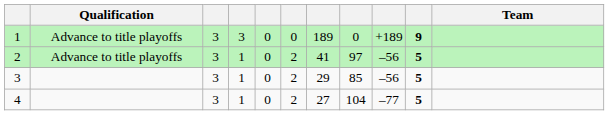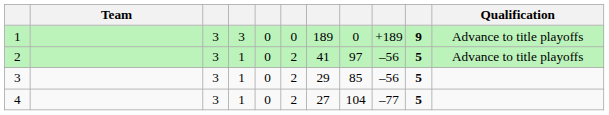 <table class="wikitable" style="text-align:center;">
 <tr>
 <th style="width:1.5em;"></th>
-<th style="width:12.5em">Qualification</th>
+<th style="width:12.5em">Team</th>
 <th style="width:1.5em;"></th>
 <th style="width:1.5em;"></th>
 <th style="width:1.5em;"></th>
 <th style="width:1.5em;"></th>
 <th style="width:2.0em;"></th>
 <th style="width:2.0em;"></th>
 <th style="width:2.0em;"></th>
 <th style="width:1.5em;"></th>
-<th style="width:12.5em">Team</th>
+<th style="width:12.5em">Qualification</th>
 </tr>
 <tr bgcolor=#bbf3bb>
 <td>1</td>
-<td>Advance to title playoffs</td>
+<td align=left></td>
 <td>3</td>
 <td>3</td>
 <td>0</td>
 <td>0</td>
 <td>189</td>
 <td>0</td>
 <td>+189</td>
 <td><strong>9</strong></td>
-<td align=left></td>
+<td>Advance to title playoffs</td>
 </tr>
 <tr bgcolor=#bbf3bb>
 <td>2</td>
-<td>Advance to title playoffs</td>
+<td align=left></td>
 <td>3</td>
 <td>1</td>
 <td>0</td>
 <td>2</td>
 <td>41</td>
 <td>97</td>
 <td>–56</td>
 <td><strong>5</strong></td>
-<td align=left></td>
+<td>Advance to title playoffs</td>
 </tr>
 <tr>
 <td>3</td>
-<td></td>
+<td align=left></td>
 <td>3</td>
 <td>1</td>
 <td>0</td>
 <td>2</td>
 <td>29</td>
 <td>85</td>
 <td>–56</td>
 <td><strong>5</strong></td>
-<td align=left></td>
+<td></td>
 </tr>
 <tr>
 <td>4</td>
-<td></td>
+<td align=left></td>
 <td>3</td>
 <td>1</td>
 <td>0</td>
 <td>2</td>
 <td>27</td>
 <td>104</td>
 <td>–77</td>
 <td><strong>5</strong></td>
-<td align=left></td>
+<td></td>
 </tr>
 </table>
